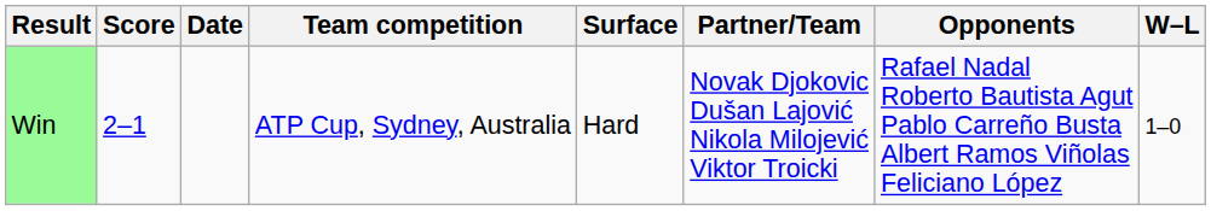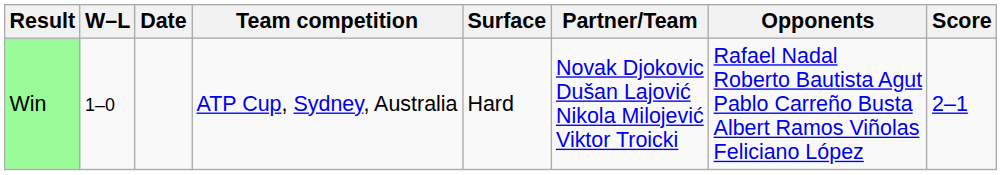 <table class="sortable wikitable">
 <tr>
 <th>Result</th>
-<th>Score</th>
+<th class="unsortable">W–L</th>
 <th>Date</th>
 <th>Team competition</th>
 <th>Surface</th>
 <th>Partner/Team</th>
 <th>Opponents</th>
-<th class="unsortable">W–L</th>
+<th>Score</th>
 </tr>
 <tr>
 <td bgcolor=98FB98>Win</td>
-<td><a href='#'>2–1</a></td>
+<td><small>1–0</small></td>
 <td><a href='#'></a></td>
 <td><a href='#'>ATP Cup</a>, <a href='#'>Sydney</a>, Australia</td>
 <td>Hard</td>
 <td> <a href='#'>Novak Djokovic</a><br> <a href='#'>Dušan Lajović</a><br> <a href='#'>Nikola Milojević</a><br> <a href='#'>Viktor Troicki</a></td>
 <td> <a href='#'>Rafael Nadal</a><br> <a href='#'>Roberto Bautista Agut</a><br> <a href='#'>Pablo Carreño Busta</a><br> <a href='#'>Albert Ramos Viñolas</a><br> <a href='#'>Feliciano López</a></td>
-<td><small>1–0</small></td>
+<td><a href='#'>2–1</a></td>
 </tr>
 </table>
